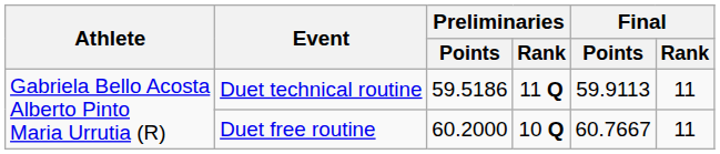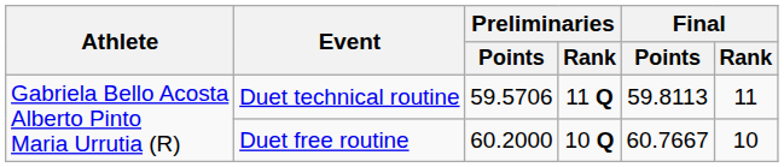 <table class=wikitable style="font-size:90%">
 <tr>
 <th rowspan="2">Athlete</th>
 <th rowspan="2">Event</th>
 <th colspan="2">Preliminaries</th>
 <th colspan="2">Final</th>
 </tr>
 <tr style="font-size:95%">
 <th>Points</th>
 <th>Rank</th>
 <th>Points</th>
 <th>Rank</th>
 </tr>
 <tr align=center>
 <td align=left rowspan=2><a href='#'>Gabriela Bello Acosta</a><br><a href='#'>Alberto Pinto</a><br><a href='#'>Maria Urrutia</a> (R)</td>
 <td align=left><a href='#'>Duet technical routine</a></td>
-<td>59.5186</td>
+<td>59.5706</td>
 <td>11 <strong>Q</strong></td>
-<td>59.9113</td>
+<td>59.8113</td>
 <td>11</td>
 </tr>
 <tr align=center>
 <td align=left><a href='#'>Duet free routine</a></td>
 <td>60.2000</td>
 <td>10 <strong>Q</strong></td>
 <td>60.7667</td>
-<td>11</td>
+<td>10</td>
 </tr>
 </table>
